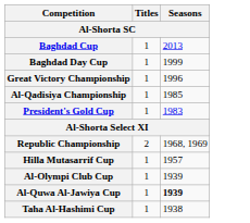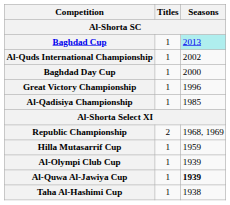 <table class="wikitable plainrowheaders" style="font-size:95%; text-align:center;">
 <tr>
 <th>Competition</th>
 <th>Titles</th>
 <th>Seasons</th>
 </tr>
 <tr>
 <th colspan=3>Al-Shorta SC</th>
 </tr>
 <tr>
 <th scope=row><a href='#'>Baghdad Cup</a></th>
 <td>1</td>
-<td align="left"><a href='#'>2013</a></td>
+<td align="left" style="background: paleturquoise;"><a href='#'>2013</a></td>
+</tr>
+<tr>
+<th scope=row>Al-Quds International Championship</th>
+<td>1</td>
+<td align="left">2002</td>
 </tr>
 <tr>
 <th scope=row>Baghdad Day Cup</th>
 <td>1</td>
-<td align="left">1999</td>
+<td align="left">2000</td>
 </tr>
 <tr>
 <th scope=row>Great Victory Championship</th>
 <td>1</td>
 <td align="left">1996</td>
 </tr>
 <tr>
 <th scope=row>Al-Qadisiya Championship</th>
 <td>1</td>
 <td align="left">1985</td>
 </tr>
 <tr>
-<th scope=row><a href='#'>President's Gold Cup</a></th>
-<td>1</td>
-<td align="left"><a href='#'>1983</a></td>
-</tr>
-<tr>
 <th colspan=3>Al-Shorta Select XI</th>
 </tr>
 <tr>
 <th scope=row>Republic Championship</th>
 <td>2</td>
 <td align="left">1968, 1969</td>
 </tr>
 <tr>
 <th scope=row>Hilla Mutasarrif Cup</th>
 <td>1</td>
-<td align="left">1957</td>
+<td align="left">1959</td>
 </tr>
 <tr>
 <th scope=row>Al-Olympi Club Cup</th>
 <td>1</td>
 <td align="left">1939</td>
 </tr>
 <tr>
 <th scope=row>Al-Quwa Al-Jawiya Cup</th>
 <td>1</td>
 <td align="left"><strong>1939</strong></td>
 </tr>
 <tr>
 <th scope=row>Taha Al-Hashimi Cup</th>
 <td>1</td>
 <td align="left">1938</td>
 </tr>
 </table>
